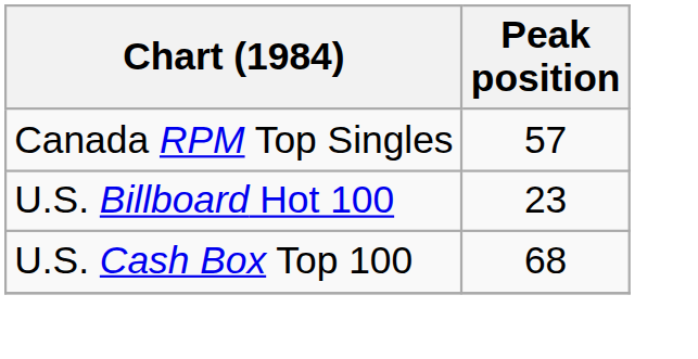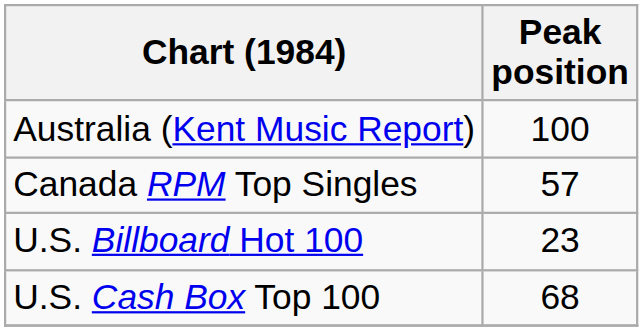 <table class="wikitable sortable">
 <tr>
 <th>Chart (1984)</th>
 <th>Peak<br>position</th>
+</tr>
+<tr>
+<td>Australia (<a href='#'>Kent Music Report</a>)</td>
+<td align="center">100</td>
 </tr>
 <tr>
 <td>Canada <em><a href='#'>RPM</a></em> Top Singles</td>
 <td style="text-align:center;">57</td>
 </tr>
 <tr>
 <td>U.S. <a href='#'><em>Billboard</em> Hot 100</a></td>
 <td align="center">23</td>
 </tr>
 <tr>
 <td>U.S. <a href='#'><em>Cash Box</em></a> Top 100</td>
 <td align="center">68</td>
 </tr>
 <tr>
 </tr>
 </table>
